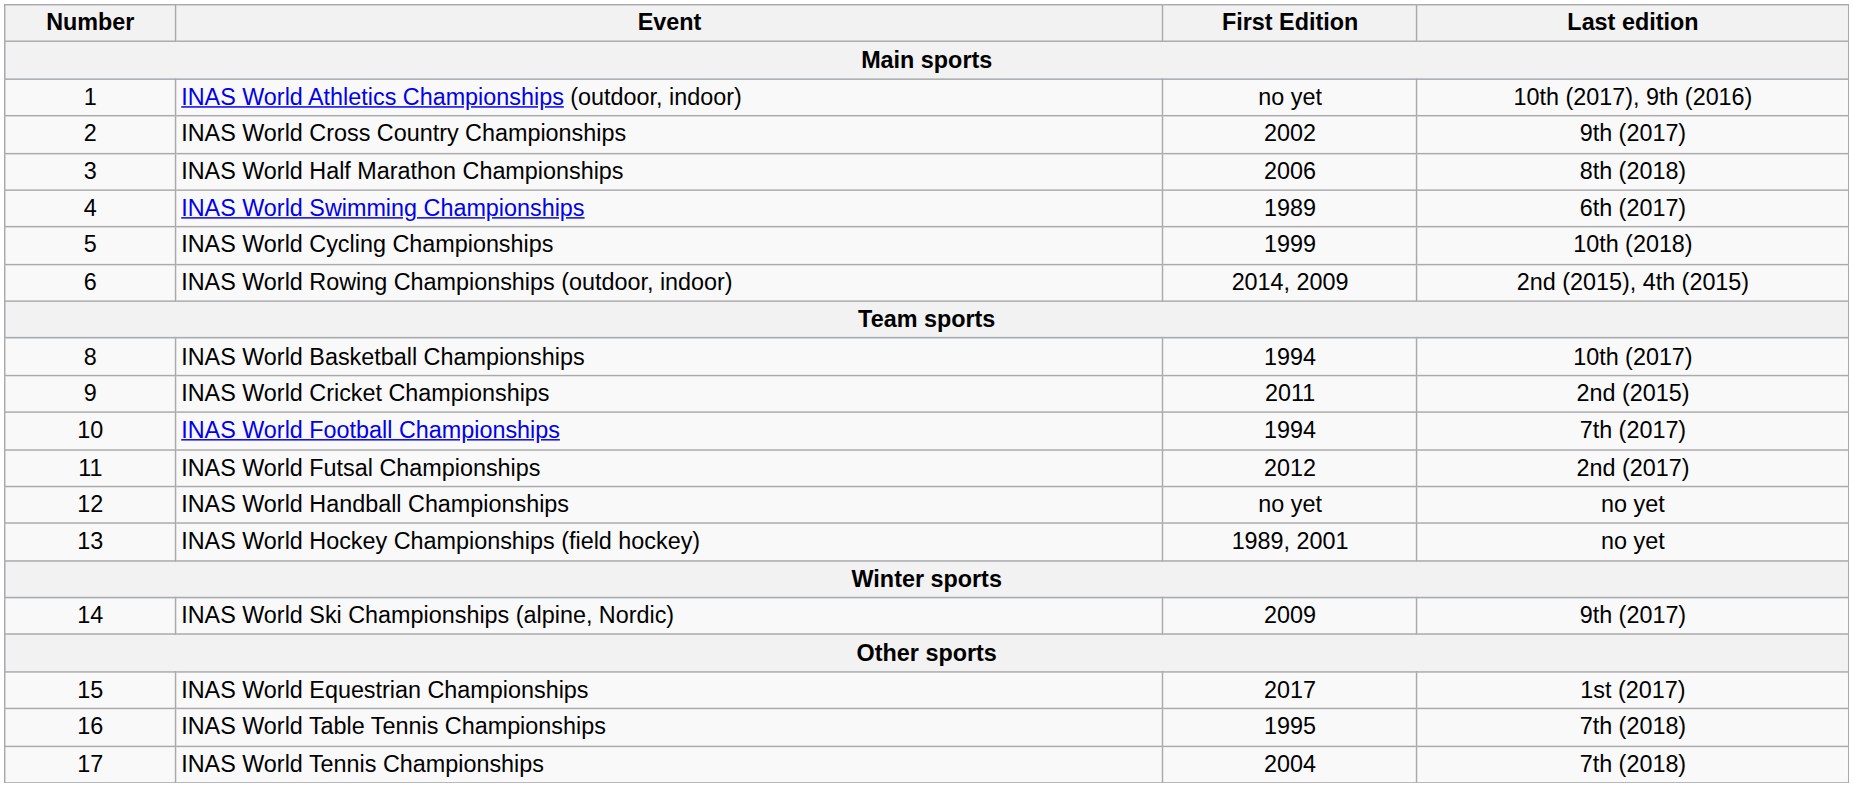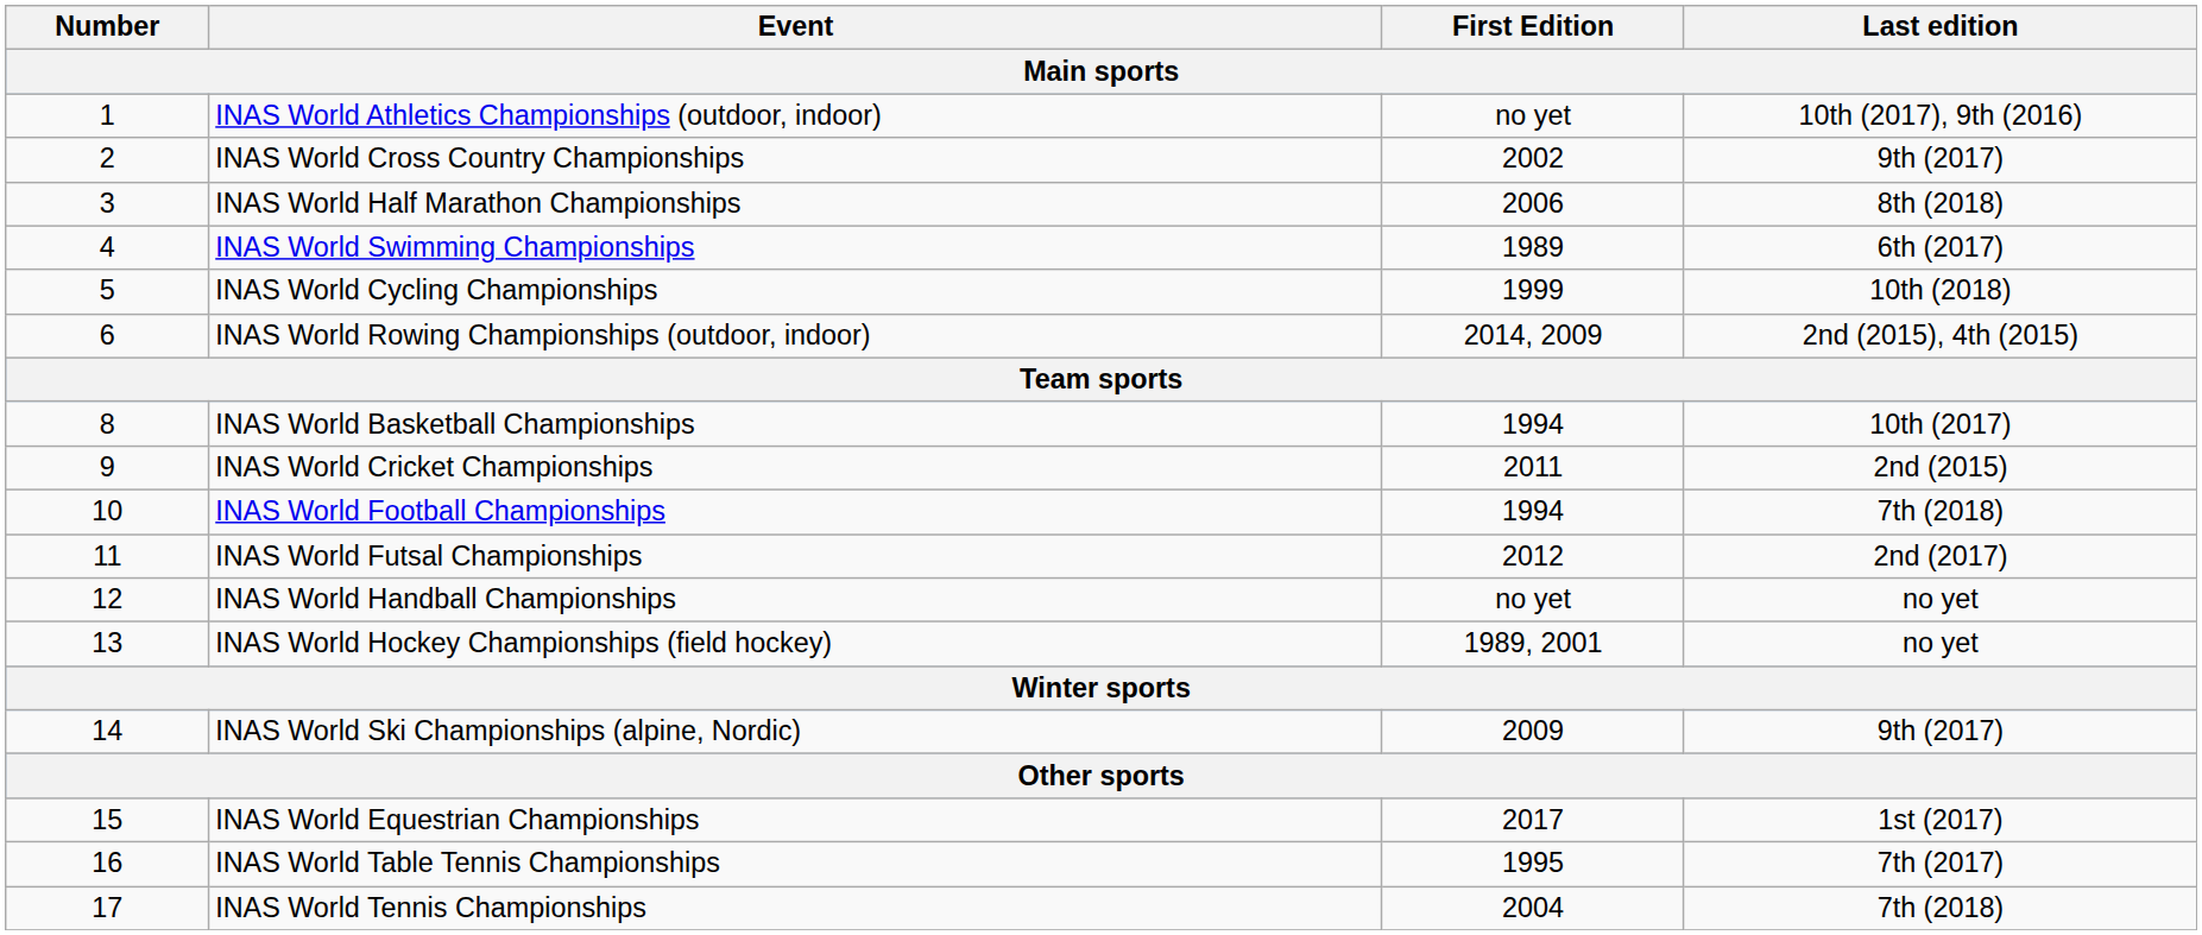 <table class="wikitable sortable" width=100% style="font-size:100%; text-align:left;">
 <tr>
 <th>Number</th>
 <th>Event</th>
 <th>First Edition</th>
 <th>Last edition</th>
 </tr>
 <tr style="background:#9acdff;">
 <th colspan=4>Main sports</th>
 </tr>
 <tr>
 <td align=center>1</td>
 <td><a href='#'>INAS World Athletics Championships</a> (outdoor, indoor)</td>
 <td align="center">no yet</td>
 <td align=center>10th (2017), 9th (2016)</td>
 </tr>
 <tr>
 <td align=center>2</td>
 <td>INAS World Cross Country Championships</td>
 <td align="center">2002</td>
 <td align=center>9th (2017)</td>
 </tr>
 <tr>
 <td align=center>3</td>
 <td>INAS World Half Marathon Championships</td>
 <td align="center">2006</td>
 <td align=center>8th (2018)</td>
 </tr>
 <tr>
 <td align=center>4</td>
 <td><a href='#'>INAS World Swimming Championships</a></td>
 <td align=center>1989</td>
 <td align=center>6th (2017)</td>
 </tr>
 <tr>
 <td align=center>5</td>
 <td>INAS World Cycling Championships</td>
 <td align="center">1999</td>
 <td align=center>10th (2018)</td>
 </tr>
 <tr>
 <td align=center>6</td>
 <td>INAS World Rowing Championships (outdoor, indoor)</td>
 <td align="center">2014, 2009</td>
 <td align=center>2nd (2015), 4th (2015)</td>
 </tr>
 <tr style="background:#9acdff;">
 <th colspan=4>Team sports</th>
 </tr>
 <tr>
 <td align=center>8</td>
 <td>INAS World Basketball Championships</td>
 <td align="center">1994</td>
 <td align=center>10th (2017)</td>
 </tr>
 <tr>
 <td align=center>9</td>
 <td>INAS World Cricket Championships</td>
 <td align="center">2011</td>
 <td align=center>2nd (2015)</td>
 </tr>
 <tr>
 <td align=center>10</td>
 <td><a href='#'>INAS World Football Championships</a></td>
 <td align=center>1994</td>
-<td align=center>7th (2017)</td>
+<td align=center>7th (2018)</td>
 </tr>
 <tr>
 <td align=center>11</td>
 <td>INAS World Futsal Championships</td>
 <td align="center">2012</td>
 <td align=center>2nd (2017)</td>
 </tr>
 <tr>
 <td align=center>12</td>
 <td>INAS World Handball Championships</td>
 <td align="center">no yet</td>
 <td align=center>no yet</td>
 </tr>
 <tr>
 <td align=center>13</td>
 <td>INAS World Hockey Championships (field hockey)</td>
 <td align=center>1989, 2001</td>
 <td align=center>no yet</td>
 </tr>
 <tr style="background:#9acdff;">
 <th colspan=4>Winter sports</th>
 </tr>
 <tr>
 <td align=center>14</td>
 <td>INAS World Ski Championships (alpine, Nordic)</td>
 <td align="center">2009</td>
 <td align=center>9th (2017)</td>
 </tr>
 <tr style="background:#9acdff;">
 <th colspan=4>Other sports</th>
 </tr>
 <tr>
 <td align=center>15</td>
 <td>INAS World Equestrian Championships</td>
 <td align="center">2017</td>
 <td align=center>1st (2017)</td>
 </tr>
 <tr>
 <td align=center>16</td>
 <td>INAS World Table Tennis Championships</td>
 <td align="center">1995</td>
-<td align=center>7th (2018)</td>
+<td align=center>7th (2017)</td>
 </tr>
 <tr>
 <td align=center>17</td>
 <td>INAS World Tennis Championships</td>
 <td align="center">2004</td>
 <td align=center>7th (2018)</td>
 </tr>
 </table>
